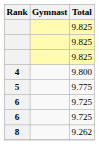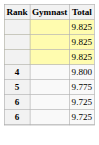 <table class="wikitable sortable" style="text-align:center; font-size:95%">
 <tr>
 <th scope=col>Rank</th>
 <th scope=col>Gymnast</th>
 <th scope=col>Total</th>
 </tr>
 <tr bgcolor=fffcaf>
 <th scope=row style="text-align:center"></th>
 <td align=left></td>
 <td>9.825</td>
 </tr>
 <tr bgcolor=fffcaf>
 <th scope=row style="text-align:center"></th>
 <td align=left></td>
 <td>9.825</td>
 </tr>
 <tr bgcolor=fffcaf>
 <th scope=row style="text-align:center"></th>
 <td align=left></td>
 <td>9.825</td>
 </tr>
 <tr>
 <th scope=row style="text-align:center">4</th>
 <td align=left></td>
 <td>9.800</td>
 </tr>
 <tr>
 <th scope=row style="text-align:center">5</th>
 <td align=left></td>
 <td>9.775</td>
 </tr>
 <tr>
 <th scope=row style="text-align:center">6</th>
 <td align=left></td>
 <td>9.725</td>
 </tr>
 <tr>
 <th scope=row style="text-align:center">6</th>
 <td align=left></td>
 <td>9.725</td>
 </tr>
 <tr>
-<th scope=row style="text-align:center">8</th>
-<td align=left></td>
-<td>9.262</td>
-</tr>
-<tr>
 </tr>
 </table>
